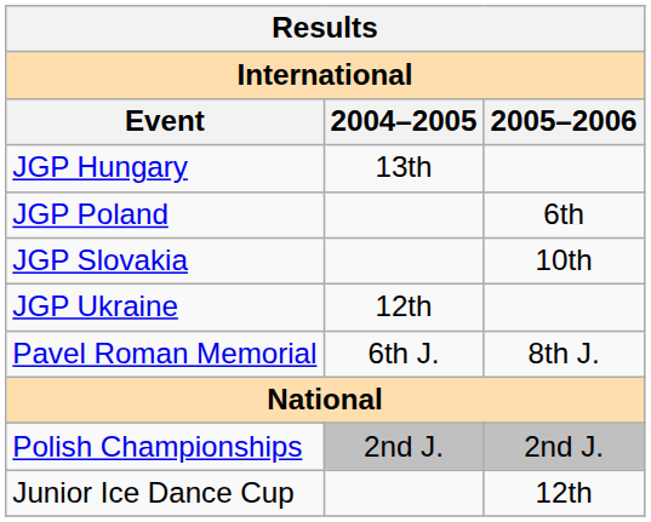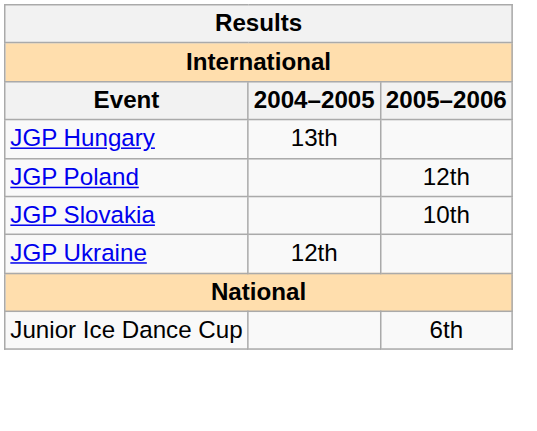 <table class="wikitable" style="text-align:center">
 <tr>
 <th colspan="3" align="center"><strong>Results</strong></th>
 </tr>
 <tr>
 <th colspan="3" style="background-color: #ffdead; " align="center"><strong>International</strong></th>
 </tr>
 <tr>
 <th>Event</th>
 <th>2004–2005</th>
 <th>2005–2006</th>
 </tr>
 <tr>
 <td align=left><a href='#'>JGP Hungary</a></td>
 <td>13th</td>
 <td></td>
 </tr>
 <tr>
 <td align=left><a href='#'>JGP Poland</a></td>
 <td></td>
-<td>6th</td>
+<td>12th</td>
 </tr>
 <tr>
 <td align=left><a href='#'>JGP Slovakia</a></td>
 <td></td>
 <td>10th</td>
 </tr>
 <tr>
 <td align=left><a href='#'>JGP Ukraine</a></td>
 <td>12th</td>
 <td></td>
 </tr>
 <tr>
-<td align=left><a href='#'>Pavel Roman Memorial</a></td>
-<td>6th J.</td>
-<td>8th J.</td>
-</tr>
-<tr>
 <th colspan="3" style="background-color: #ffdead; " align="center"><strong>National</strong></th>
-</tr>
-<tr>
-<td align=left><a href='#'>Polish Championships</a></td>
-<td bgcolor="silver">2nd J.</td>
-<td bgcolor=silver>2nd J.</td>
 </tr>
 <tr>
 <td align=left>Junior Ice Dance Cup</td>
 <td></td>
-<td>12th</td>
+<td>6th</td>
 </tr>
 </table>
